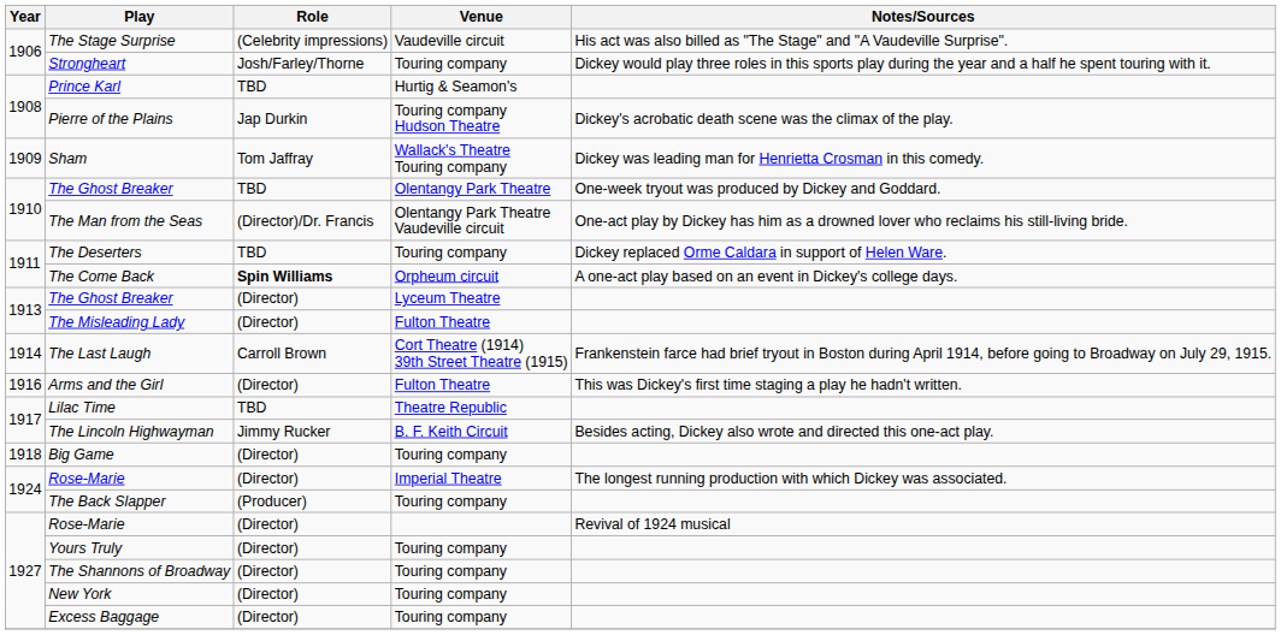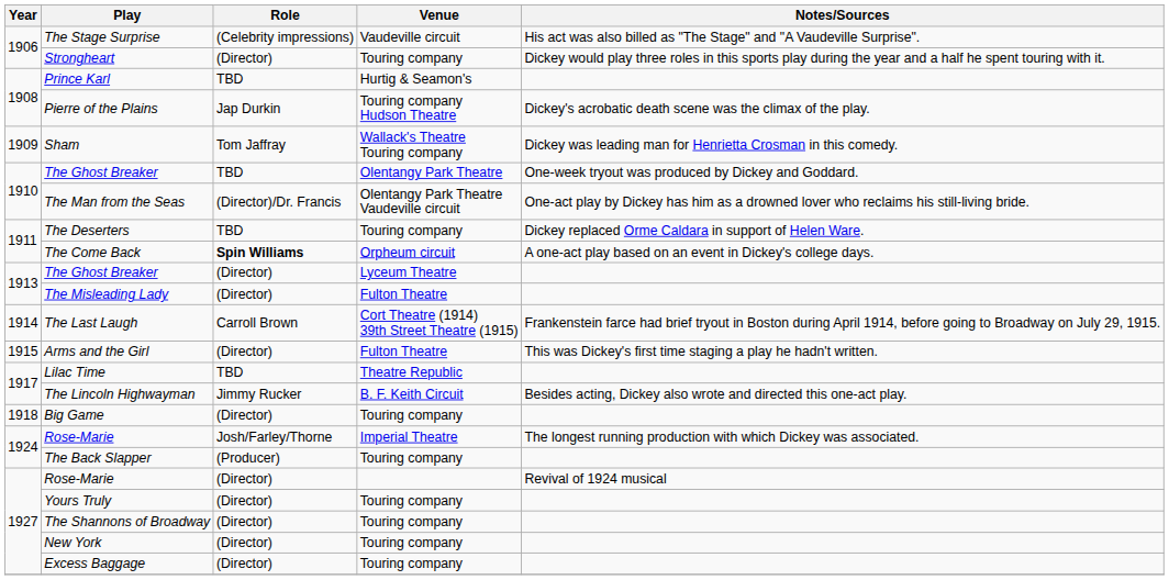 <table class="wikitable sortable plainrowheaders" style="font-size: 90%">
 <tr>
 <th scope="col">Year</th>
 <th scope="col">Play</th>
 <th scope="col">Role</th>
 <th scope="col">Venue</th>
 <th scope="col">Notes/Sources</th>
 </tr>
 <tr>
 <td rowspan=2>1906</td>
 <td><em>The Stage Surprise</em></td>
 <td>(Celebrity impressions)</td>
 <td>Vaudeville circuit</td>
 <td>His act was also billed as "The Stage" and "A Vaudeville Surprise".</td>
 </tr>
 <tr>
 <td><em><a href='#'>Strongheart</a></em></td>
-<td>Josh/Farley/Thorne</td>
+<td>(Director)</td>
 <td>Touring company</td>
 <td>Dickey would play three roles in this sports play during the year and a half he spent touring with it.</td>
 </tr>
 <tr>
 <td rowspan=2>1908</td>
 <td><em><a href='#'>Prince Karl</a></em></td>
 <td>TBD</td>
 <td>Hurtig & Seamon's</td>
 <td></td>
 </tr>
 <tr>
 <td><em>Pierre of the Plains</em></td>
 <td>Jap Durkin</td>
 <td>Touring company<br><a href='#'>Hudson Theatre</a></td>
 <td>Dickey's acrobatic death scene was the climax of the play.</td>
 </tr>
 <tr>
 <td>1909</td>
 <td><em>Sham</em></td>
 <td>Tom Jaffray</td>
 <td><a href='#'>Wallack's Theatre</a><br>Touring company</td>
 <td>Dickey was leading man for <a href='#'>Henrietta Crosman</a> in this comedy.</td>
 </tr>
 <tr>
 <td rowspan=2>1910</td>
 <td><em><a href='#'>The Ghost Breaker</a></em></td>
 <td>TBD</td>
 <td><a href='#'>Olentangy Park Theatre</a></td>
 <td>One-week tryout was produced by Dickey and Goddard.</td>
 </tr>
 <tr>
 <td><em>The Man from the Seas</em></td>
 <td>(Director)/Dr. Francis</td>
 <td>Olentangy Park Theatre<br>Vaudeville circuit</td>
 <td>One-act play by Dickey has him as a drowned lover who reclaims his still-living bride.</td>
 </tr>
 <tr>
 <td rowspan=2>1911</td>
 <td><em>The Deserters</em></td>
 <td>TBD</td>
 <td>Touring company</td>
 <td>Dickey replaced <a href='#'>Orme Caldara</a> in support of <a href='#'>Helen Ware</a>.</td>
 </tr>
 <tr>
 <td><em>The Come Back</em></td>
 <td><strong>Spin Williams</strong></td>
 <td><a href='#'>Orpheum circuit</a></td>
 <td>A one-act play based on an event in Dickey's college days.</td>
 </tr>
 <tr>
 <td rowspan=2>1913</td>
 <td><em><a href='#'>The Ghost Breaker</a></em></td>
 <td>(Director)</td>
 <td><a href='#'>Lyceum Theatre</a></td>
 <td></td>
 </tr>
 <tr>
 <td><em><a href='#'>The Misleading Lady</a></em></td>
 <td>(Director)</td>
 <td><a href='#'>Fulton Theatre</a></td>
 <td></td>
 </tr>
 <tr>
 <td>1914</td>
 <td><em>The Last Laugh</em></td>
 <td>Carroll Brown</td>
 <td><a href='#'>Cort Theatre</a> (1914)<br><a href='#'>39th Street Theatre</a> (1915)</td>
 <td>Frankenstein farce had brief tryout in Boston during April 1914, before going to Broadway on July 29, 1915.</td>
 </tr>
 <tr>
-<td>1916</td>
+<td>1915</td>
 <td><em>Arms and the Girl</em></td>
 <td>(Director)</td>
 <td><a href='#'>Fulton Theatre</a></td>
 <td>This was Dickey's first time staging a play he hadn't written.</td>
 </tr>
 <tr>
 <td rowspan=2>1917</td>
 <td><em>Lilac Time</em></td>
 <td>TBD</td>
 <td><a href='#'>Theatre Republic</a></td>
 <td></td>
 </tr>
 <tr>
 <td><em>The Lincoln Highwayman</em></td>
 <td>Jimmy Rucker</td>
 <td><a href='#'>B. F. Keith Circuit</a></td>
 <td>Besides acting, Dickey also wrote and directed this one-act play.</td>
 </tr>
 <tr>
 <td>1918</td>
 <td><em>Big Game</em></td>
 <td>(Director)</td>
 <td>Touring company</td>
 <td></td>
 </tr>
 <tr>
 <td rowspan=2>1924</td>
 <td><em><a href='#'>Rose-Marie</a></em></td>
-<td>(Director)</td>
+<td>Josh/Farley/Thorne</td>
 <td><a href='#'>Imperial Theatre</a></td>
 <td>The longest running production with which Dickey was associated.</td>
 </tr>
 <tr>
 <td><em>The Back Slapper</em></td>
 <td>(Producer)</td>
 <td>Touring company</td>
 <td></td>
 </tr>
 <tr>
 <td rowspan=5>1927</td>
 <td><em>Rose-Marie</em></td>
 <td>(Director)</td>
 <td></td>
 <td>Revival of 1924 musical</td>
 </tr>
 <tr>
 <td><em>Yours Truly</em></td>
 <td>(Director)</td>
 <td>Touring company</td>
 <td></td>
 </tr>
 <tr>
 <td><em>The Shannons of Broadway</em></td>
 <td>(Director)</td>
 <td>Touring company</td>
 <td></td>
 </tr>
 <tr>
 <td><em>New York</em></td>
 <td>(Director)</td>
 <td>Touring company</td>
 <td></td>
 </tr>
 <tr>
 <td><em>Excess Baggage</em></td>
 <td>(Director)</td>
 <td>Touring company</td>
 <td></td>
 </tr>
 <tr>
 </tr>
 </table>
